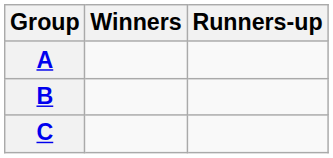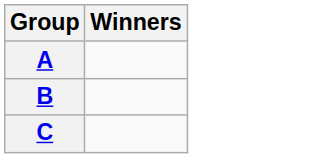 <table class="wikitable">
 <tr>
 <th>Group<br></th>
 <th>Winners</th>
-<th>Runners-up</th>
 </tr>
 <tr>
 <th><a href='#'>A</a></th>
-<td></td>
 <td></td>
 </tr>
 <tr>
 <th><a href='#'>B</a></th>
 <td></td>
-<td></td>
 </tr>
 <tr>
 <th><a href='#'>C</a></th>
 <td></td>
-<td></td>
 </tr>
 </table>
